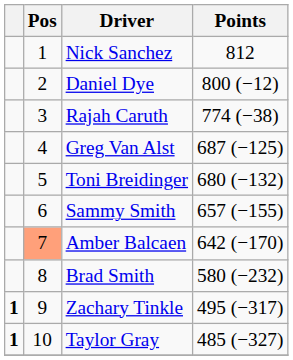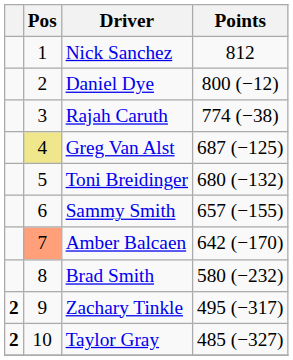 <table class="wikitable" style="font-size: 95%;">
 <tr>
 <th></th>
 <th>Pos</th>
 <th>Driver</th>
 <th>Points</th>
 </tr>
 <tr>
 <td align="left"></td>
 <td style="text-align:center;">1</td>
 <td><a href='#'>Nick Sanchez</a></td>
 <td style="text-align:center;">812</td>
 </tr>
 <tr>
 <td align="left"></td>
 <td style="text-align:center;">2</td>
 <td><a href='#'>Daniel Dye</a></td>
 <td style="text-align:center;">800 (−12)</td>
 </tr>
 <tr>
 <td align="left"></td>
 <td style="text-align:center;">3</td>
 <td><a href='#'>Rajah Caruth</a></td>
 <td style="text-align:center;">774 (−38)</td>
 </tr>
 <tr>
 <td align="left"></td>
-<td style="text-align:center;">4</td>
+<td style="background: khaki; text-align:center;">4</td>
 <td><a href='#'>Greg Van Alst</a></td>
 <td style="text-align:center;">687 (−125)</td>
 </tr>
 <tr>
 <td align="left"></td>
 <td style="text-align:center;">5</td>
 <td><a href='#'>Toni Breidinger</a></td>
 <td style="text-align:center;">680 (−132)</td>
 </tr>
 <tr>
 <td align="left"></td>
 <td style="text-align:center;">6</td>
 <td><a href='#'>Sammy Smith</a></td>
 <td style="text-align:center;">657 (−155)</td>
 </tr>
 <tr>
 <td align="left"></td>
 <td style="background: lightsalmon; text-align:center;">7</td>
 <td><a href='#'>Amber Balcaen</a></td>
 <td style="text-align:center;">642 (−170)</td>
 </tr>
 <tr>
 <td align="left"></td>
 <td style="text-align:center;">8</td>
 <td><a href='#'>Brad Smith</a></td>
 <td style="text-align:center;">580 (−232)</td>
 </tr>
 <tr>
-<td align="left"> <strong>1</strong></td>
+<td align="left"> <strong>2</strong></td>
 <td style="text-align:center;">9</td>
 <td><a href='#'>Zachary Tinkle</a></td>
 <td style="text-align:center;">495 (−317)</td>
 </tr>
 <tr>
-<td align="left"> <strong>1</strong></td>
+<td align="left"> <strong>2</strong></td>
 <td style="text-align:center;">10</td>
 <td><a href='#'>Taylor Gray</a></td>
 <td style="text-align:center;">485 (−327)</td>
 </tr>
 <tr class="sortbottom">
 </tr>
 </table>
